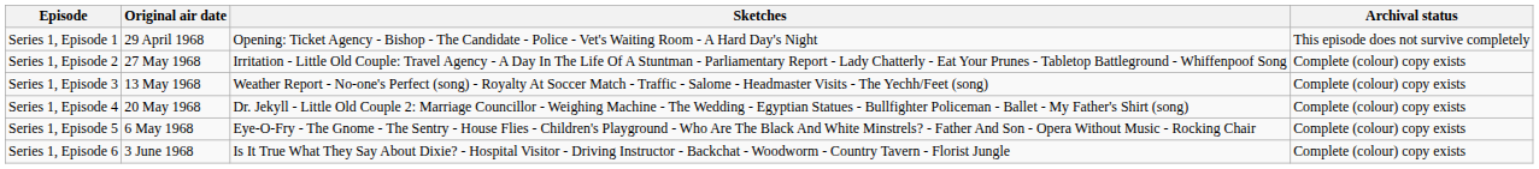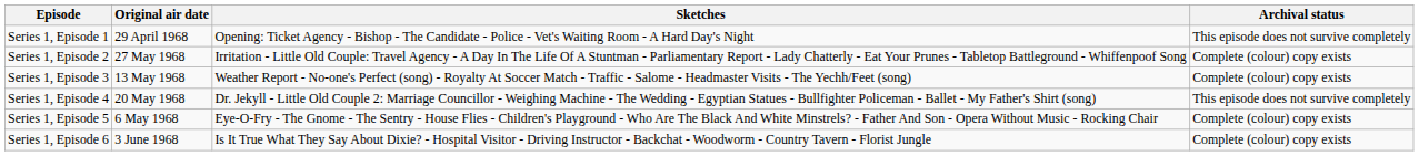 <table class="wikitable">
 <tr>
 <th>Episode</th>
 <th>Original air date</th>
 <th>Sketches</th>
 <th>Archival status</th>
 </tr>
 <tr>
 <td>Series 1, Episode 1</td>
 <td>29 April 1968</td>
 <td>Opening: Ticket Agency - Bishop - The Candidate - Police  - Vet's Waiting Room - A Hard Day's Night</td>
 <td>This episode does not survive completely</td>
 </tr>
 <tr>
 <td>Series 1, Episode 2</td>
 <td>27 May 1968</td>
 <td>Irritation - Little Old Couple: Travel Agency - A Day In The Life Of A Stuntman - Parliamentary Report - Lady Chatterly - Eat Your Prunes - Tabletop Battleground - Whiffenpoof Song</td>
 <td>Complete (colour) copy exists</td>
 </tr>
 <tr>
 <td>Series 1, Episode 3</td>
 <td>13 May 1968</td>
 <td>Weather Report - No-one's Perfect (song) - Royalty At Soccer Match - Traffic - Salome - Headmaster Visits - The Yechh/Feet (song)</td>
 <td>Complete (colour) copy exists</td>
 </tr>
 <tr>
 <td>Series 1, Episode 4</td>
 <td>20 May 1968</td>
 <td>Dr. Jekyll - Little Old Couple 2: Marriage Councillor - Weighing Machine - The Wedding - Egyptian Statues - Bullfighter Policeman - Ballet - My Father's Shirt (song)</td>
-<td>Complete (colour) copy exists</td>
+<td>This episode does not survive completely</td>
 </tr>
 <tr>
 <td>Series 1, Episode 5</td>
 <td>6 May 1968</td>
 <td>Eye-O-Fry - The Gnome - The Sentry - House Flies - Children's Playground - Who Are The Black And White Minstrels? - Father And Son - Opera Without Music - Rocking Chair</td>
 <td>Complete (colour) copy exists</td>
 </tr>
 <tr>
 <td>Series 1, Episode 6</td>
 <td>3 June 1968</td>
 <td>Is It True What They Say About Dixie? - Hospital Visitor - Driving Instructor - Backchat - Woodworm - Country Tavern - Florist Jungle</td>
 <td>Complete (colour) copy exists</td>
 </tr>
 </table>
